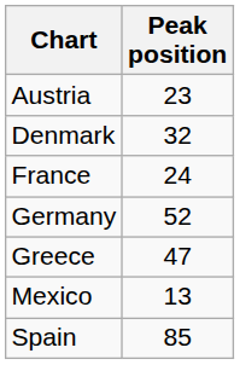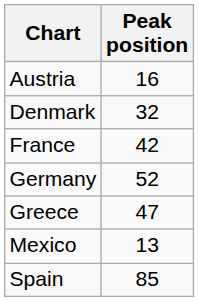 <table class="wikitable sortable">
 <tr>
 <th>Chart</th>
 <th>Peak<br>position</th>
 </tr>
 <tr>
 <td align="left">Austria</td>
-<td align="center">23</td>
+<td align="center">16</td>
 </tr>
 <tr>
 <td align="left">Denmark</td>
 <td align="center">32</td>
 </tr>
 <tr>
 <td align="left">France</td>
-<td align="center">24</td>
+<td align="center">42</td>
 </tr>
 <tr>
 <td align="left">Germany</td>
 <td align="center">52</td>
 </tr>
 <tr>
 <td align="left">Greece</td>
 <td align="center">47</td>
 </tr>
 <tr>
 <td align="left">Mexico</td>
 <td align="center">13</td>
 </tr>
 <tr>
 <td align="left">Spain</td>
 <td align="center">85</td>
 </tr>
 </table>
